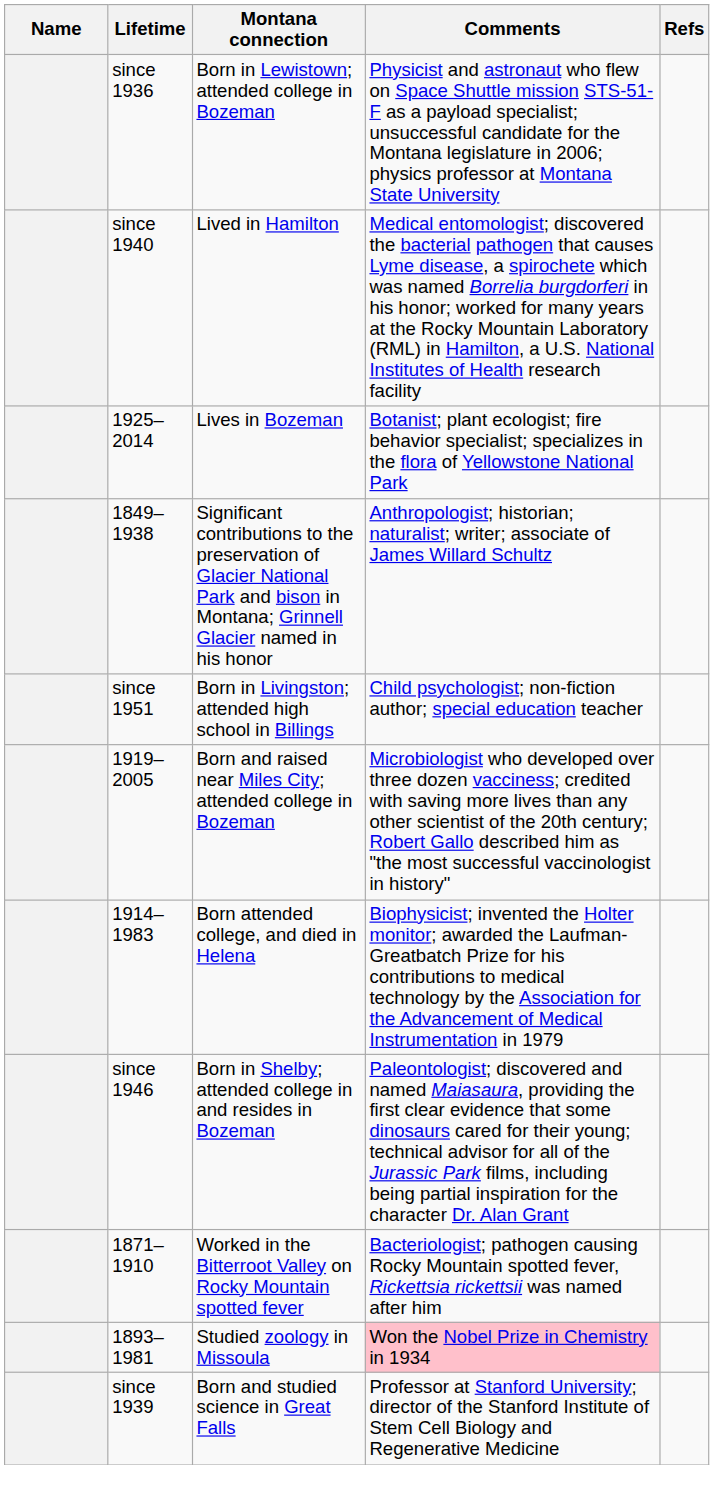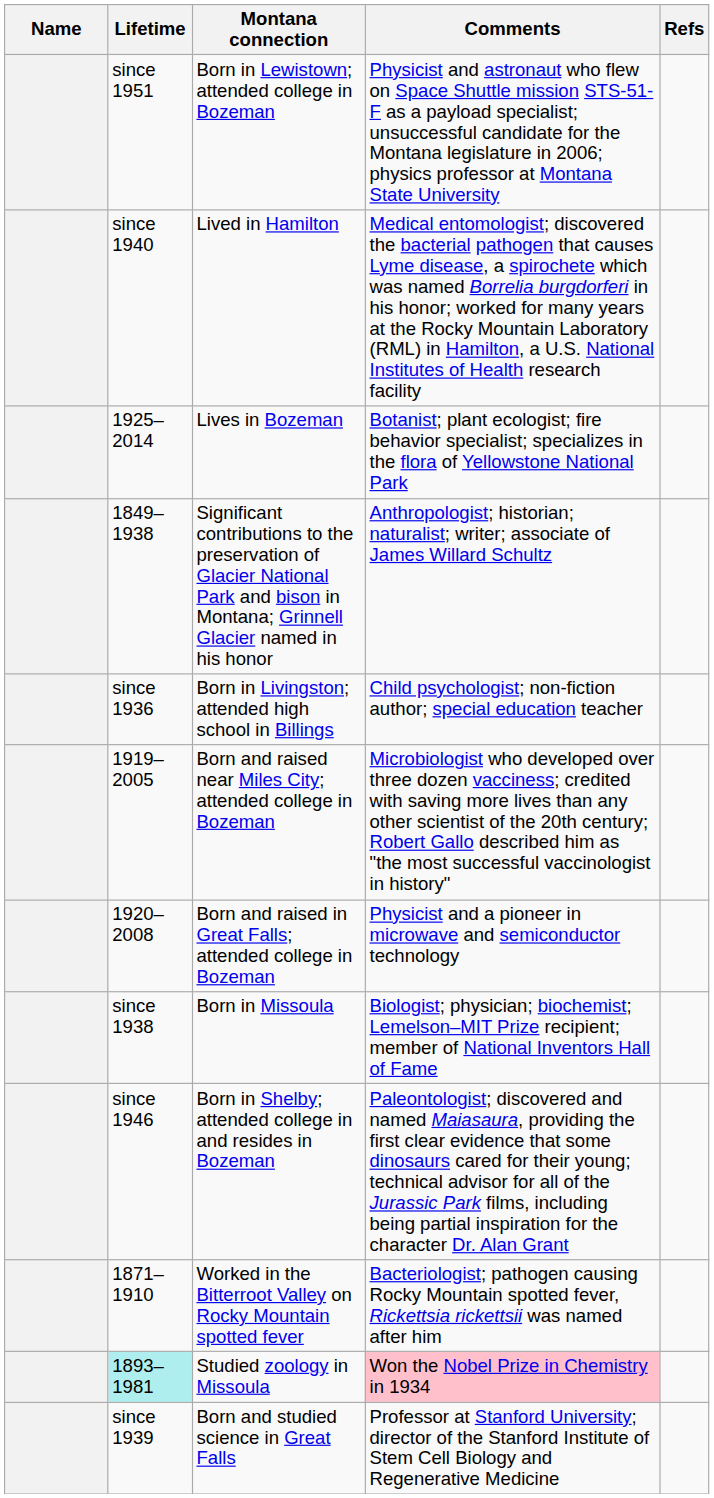 <table class="sortable wikitable plainrowheaders">
 <tr>
 <th style="width:15%;" scope="col">Name</th>
 <th style="width:12%;" scope="col">Lifetime</th>
 <th class="unsortable" style="width:25%;" scope="col">Montana connection</th>
 <th class="unsortable" style="width:43%;" scope="col">Comments</th>
 <th class="unsortable" style="width:5%;" scope="col">Refs</th>
 </tr>
 <tr valign="top">
 <th scope="row"></th>
-<td>since 1936</td>
+<td>since 1951</td>
 <td>Born in <a href='#'>Lewistown</a>; attended college in <a href='#'>Bozeman</a></td>
 <td><a href='#'>Physicist</a> and <a href='#'>astronaut</a> who flew on <a href='#'>Space Shuttle mission</a> <a href='#'>STS-51-F</a> as a payload specialist; unsuccessful candidate for the Montana legislature in 2006; physics professor at <a href='#'>Montana State University</a></td>
 <td style="text-align:center;"></td>
 </tr>
 <tr valign="top">
 <th scope="row"></th>
 <td>since 1940</td>
 <td>Lived in <a href='#'>Hamilton</a></td>
 <td><a href='#'>Medical entomologist</a>; discovered the <a href='#'>bacterial</a> <a href='#'>pathogen</a> that causes <a href='#'>Lyme disease</a>, a <a href='#'>spirochete</a> which was named <em><a href='#'>Borrelia burgdorferi</a></em> in his honor; worked for many years at the Rocky Mountain Laboratory (RML) in <a href='#'>Hamilton</a>, a U.S. <a href='#'>National Institutes of Health</a> research facility</td>
 <td style="text-align:center;"></td>
 </tr>
 <tr valign="top">
 <th scope="row"></th>
 <td>1925–2014</td>
 <td>Lives in <a href='#'>Bozeman</a></td>
 <td><a href='#'>Botanist</a>; plant ecologist; fire behavior specialist; specializes in the <a href='#'>flora</a> of <a href='#'>Yellowstone National Park</a></td>
 <td style="text-align:center;"></td>
 </tr>
 <tr valign="top">
 <th scope="row"></th>
 <td>1849–1938</td>
 <td>Significant contributions to the preservation of <a href='#'>Glacier National Park</a> and <a href='#'>bison</a> in Montana; <a href='#'>Grinnell Glacier</a> named in his honor</td>
 <td><a href='#'>Anthropologist</a>; historian; <a href='#'>naturalist</a>; writer; associate of <a href='#'>James Willard Schultz</a></td>
 <td style="text-align:center;"></td>
 </tr>
 <tr valign="top">
 <th scope="row"></th>
-<td>since 1951</td>
+<td>since 1936</td>
 <td>Born in <a href='#'>Livingston</a>; attended high school in <a href='#'>Billings</a></td>
 <td><a href='#'>Child psychologist</a>; non-fiction author; <a href='#'>special education</a> teacher</td>
 <td style="text-align:center;"></td>
 </tr>
 <tr valign="top">
 <th scope="row"></th>
 <td>1919–2005</td>
 <td>Born and raised near <a href='#'>Miles City</a>; attended college in <a href='#'>Bozeman</a></td>
 <td><a href='#'>Microbiologist</a> who developed over three dozen <a href='#'>vacciness</a>; credited with saving more lives than any other scientist of the 20th century; <a href='#'>Robert Gallo</a> described him as "the most successful vaccinologist in history"</td>
 <td style="text-align:center;"></td>
 </tr>
 <tr valign="top">
 <th scope="row"></th>
-<td>1914–1983</td>
-<td>Born attended college, and died in <a href='#'>Helena</a></td>
-<td><a href='#'>Biophysicist</a>; invented the <a href='#'>Holter monitor</a>; awarded the Laufman-Greatbatch Prize for his contributions to medical technology by the <a href='#'>Association for the Advancement of Medical Instrumentation</a> in 1979</td>
+<td>1920–2008</td>
+<td>Born and raised in <a href='#'>Great Falls</a>; attended college in <a href='#'>Bozeman</a></td>
+<td><a href='#'>Physicist</a> and a pioneer in <a href='#'>microwave</a> and <a href='#'>semiconductor</a> technology</td>
+<td style="text-align:center;"></td>
+</tr>
+<tr valign="top">
+<th scope="row"></th>
+<td>since 1938</td>
+<td>Born in <a href='#'>Missoula</a></td>
+<td><a href='#'>Biologist</a>; physician; <a href='#'>biochemist</a>; <a href='#'>Lemelson–MIT Prize</a> recipient; member of <a href='#'>National Inventors Hall of Fame</a></td>
 <td style="text-align:center;"></td>
 </tr>
 <tr valign="top">
 <th scope="row"></th>
 <td>since 1946</td>
 <td>Born in <a href='#'>Shelby</a>; attended college in and resides in <a href='#'>Bozeman</a></td>
 <td><a href='#'>Paleontologist</a>; discovered and named <em><a href='#'>Maiasaura</a></em>, providing the first clear evidence that some <a href='#'>dinosaurs</a> cared for their young; technical advisor for all of the <em><a href='#'>Jurassic Park</a></em> films, including being partial inspiration for the character <a href='#'>Dr. Alan Grant</a></td>
 <td style="text-align:center;"></td>
 </tr>
 <tr valign="top">
 <th scope="row"></th>
 <td>1871–1910</td>
 <td>Worked in the <a href='#'>Bitterroot Valley</a> on <a href='#'>Rocky Mountain spotted fever</a></td>
 <td><a href='#'>Bacteriologist</a>; pathogen causing Rocky Mountain spotted fever, <em><a href='#'>Rickettsia rickettsii</a></em> was named after him</td>
 <td style="text-align:center;"></td>
 </tr>
 <tr valign="top">
 <th scope="row"></th>
-<td>1893–1981</td>
+<td style="background: paleturquoise;">1893–1981</td>
 <td>Studied <a href='#'>zoology</a> in <a href='#'>Missoula</a></td>
 <td style="background: pink;">Won the <a href='#'>Nobel Prize in Chemistry</a> in 1934</td>
 <td style="text-align:center;"></td>
 </tr>
 <tr valign="top">
 <th scope="row"></th>
 <td>since 1939</td>
 <td>Born and studied science in <a href='#'>Great Falls</a></td>
 <td>Professor at <a href='#'>Stanford University</a>; director of the Stanford Institute of Stem Cell Biology and Regenerative Medicine</td>
 <td style="text-align:center;"></td>
 </tr>
 </table>
